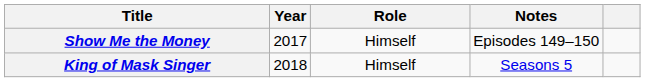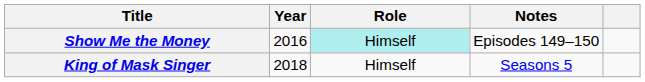 <table class="wikitable sortable plainrowheaders" style="text-align:center;" border="1">
 <tr>
 <th scope="col" style="width: 17em;">Title</th>
 <th scope="col" style="width: 2em;">Year</th>
 <th scope="col" style="width: 10em;">Role</th>
 <th scope="col">Notes</th>
 <th scope="col" class="unsortable" style="width: 2em;"></th>
 </tr>
 <tr>
 <th scope="row"><em><a href='#'>Show Me the Money</a></em></th>
-<td>2017</td>
-<td>Himself</td>
+<td>2016</td>
+<td style="background: paleturquoise;">Himself</td>
 <td>Episodes 149–150</td>
 <td></td>
 </tr>
 <tr>
 <th scope="row"><em><a href='#'>King of Mask Singer</a></em></th>
 <td>2018</td>
 <td>Himself</td>
 <td><a href='#'>Seasons 5</a></td>
 <td></td>
 </tr>
 </table>
